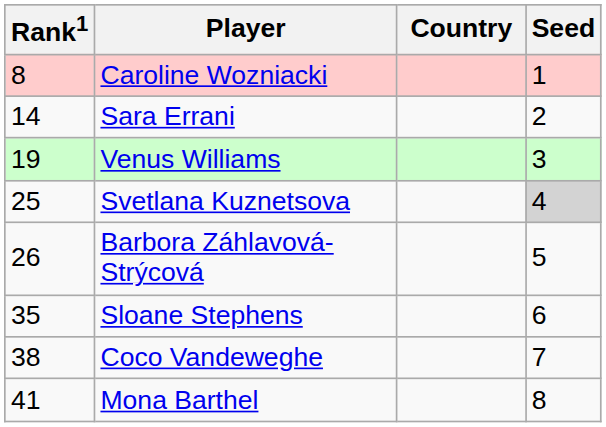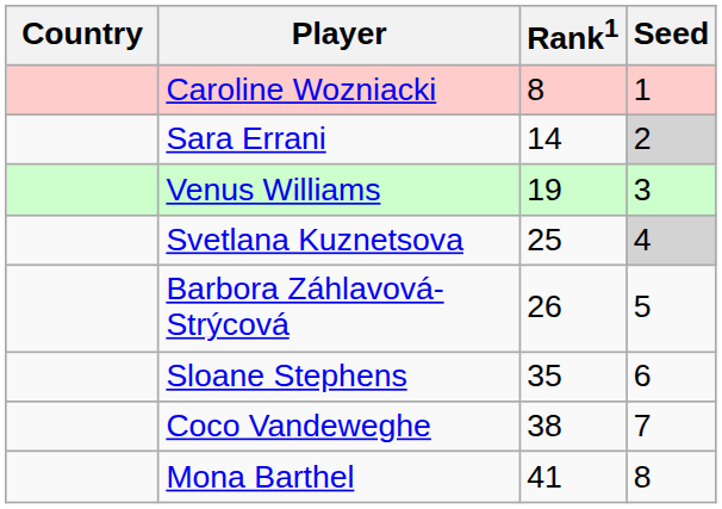 <table class="sortable wikitable">
 <tr>
+<th width="70">Country</th>
+<th width="175">Player</th>
 <th>Rank<sup>1</sup></th>
-<th width="175">Player</th>
-<th width="70">Country</th>
 <th>Seed</th>
 </tr>
 <tr style="background:#fcc;">
+<td></td>
+<td><a href='#'>Caroline Wozniacki</a></td>
 <td>8</td>
-<td><a href='#'>Caroline Wozniacki</a></td>
-<td></td>
 <td>1</td>
 </tr>
 <tr>
+<td></td>
+<td><a href='#'>Sara Errani</a></td>
 <td>14</td>
-<td><a href='#'>Sara Errani</a></td>
-<td></td>
-<td>2</td>
+<td style="background: lightgrey;">2</td>
 </tr>
 <tr style="background:#cfc;">
+<td></td>
+<td><a href='#'>Venus Williams</a></td>
 <td>19</td>
-<td><a href='#'>Venus Williams</a></td>
-<td></td>
 <td>3</td>
 </tr>
 <tr>
+<td></td>
+<td><a href='#'>Svetlana Kuznetsova</a></td>
 <td>25</td>
-<td><a href='#'>Svetlana Kuznetsova</a></td>
-<td></td>
 <td style="background: lightgrey;">4</td>
 </tr>
 <tr>
+<td></td>
+<td><a href='#'>Barbora Záhlavová-Strýcová</a></td>
 <td>26</td>
-<td><a href='#'>Barbora Záhlavová-Strýcová</a></td>
-<td></td>
 <td>5</td>
 </tr>
 <tr>
+<td></td>
+<td><a href='#'>Sloane Stephens</a></td>
 <td>35</td>
-<td><a href='#'>Sloane Stephens</a></td>
-<td></td>
 <td>6</td>
 </tr>
 <tr>
+<td></td>
+<td><a href='#'>Coco Vandeweghe</a></td>
 <td>38</td>
-<td><a href='#'>Coco Vandeweghe</a></td>
-<td></td>
 <td>7</td>
 </tr>
 <tr>
+<td></td>
+<td><a href='#'>Mona Barthel</a></td>
 <td>41</td>
-<td><a href='#'>Mona Barthel</a></td>
-<td></td>
 <td>8</td>
 </tr>
 </table>
